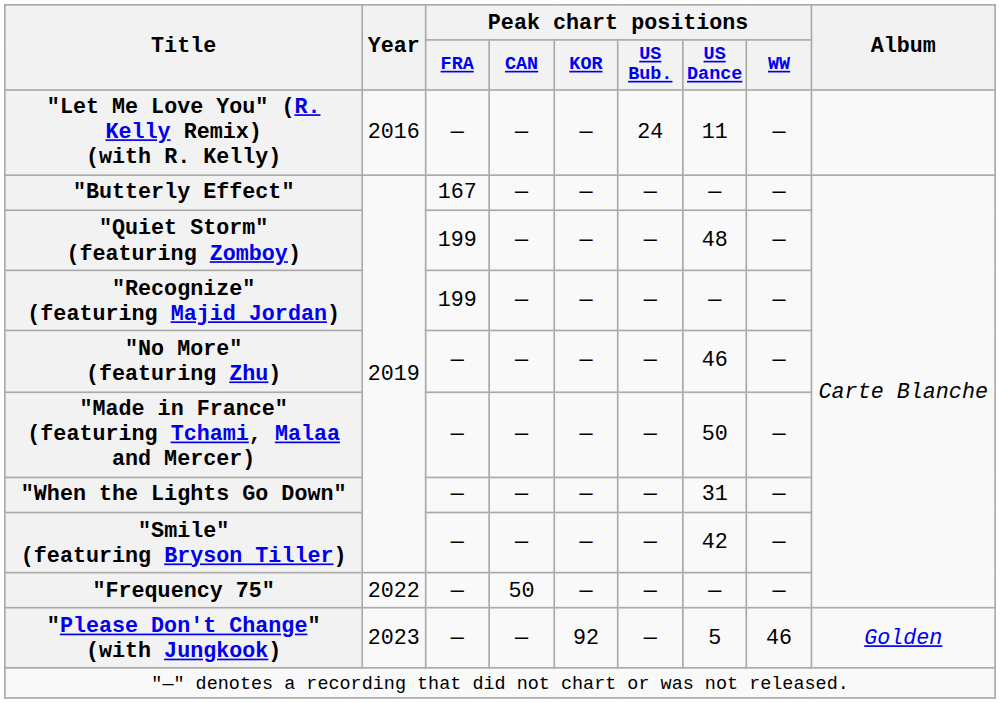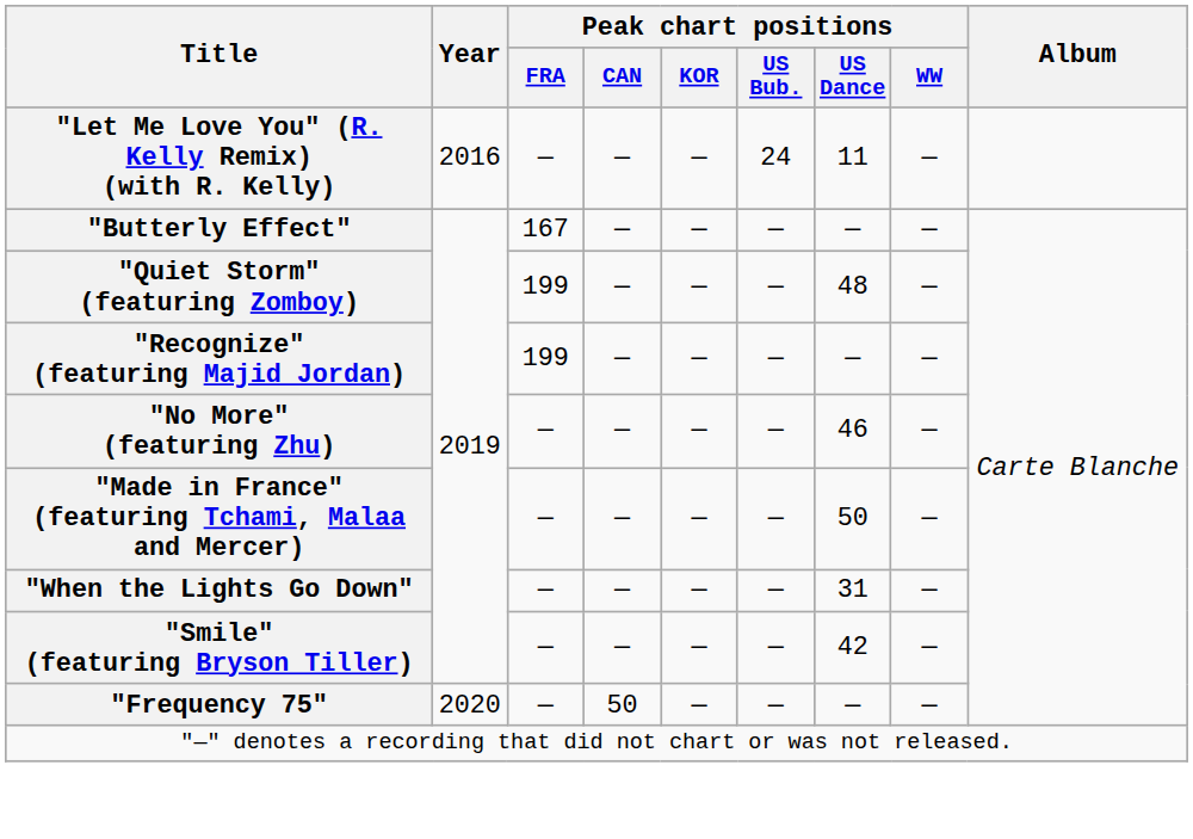 <table class="wikitable plainrowheaders" style="text-align:center;">
 <tr>
 <th scope="col" rowspan="2" style="width:16em;">Title</th>
 <th scope="col" rowspan="2" style="width:1em;">Year</th>
 <th colspan="6" scope="col">Peak chart positions</th>
 <th scope="col" rowspan="2" style="width:8em;">Album</th>
 </tr>
 <tr>
 <th scope="col" style="width:3em;font-size:85%;"><a href='#'>FRA</a><br></th>
 <th scope="col" style="width:3em;font-size:85%;"><a href='#'>CAN</a><br></th>
 <th scope="col" style="width:3em;font-size:85%;"><a href='#'>KOR</a><br></th>
 <th scope="col" style="width:3em;font-size:85%;"><a href='#'>US<br>Bub.</a><br></th>
 <th scope="col" style="width:3em;font-size:85%;"><a href='#'>US<br>Dance</a><br></th>
 <th scope="col" style="width:3em;font-size:85%;"><a href='#'>WW</a><br></th>
 </tr>
 <tr>
 <th scope="row">"Let Me Love You" (<a href='#'>R. Kelly</a> Remix)<br><span>(with R. Kelly)</span></th>
 <td>2016</td>
 <td>—</td>
 <td>—</td>
 <td>—</td>
 <td>24</td>
 <td>11</td>
 <td>—</td>
 <td></td>
 </tr>
 <tr>
 <th scope="row">"Butterly Effect"</th>
 <td rowspan="7">2019</td>
 <td>167</td>
 <td>—</td>
 <td>—</td>
 <td>—</td>
 <td>—</td>
 <td>—</td>
 <td rowspan="8"><em>Carte Blanche</em></td>
 </tr>
 <tr>
 <th scope="row">"Quiet Storm"<br><span>(featuring <a href='#'>Zomboy</a>)</span></th>
 <td>199</td>
 <td>—</td>
 <td>—</td>
 <td>—</td>
 <td>48</td>
 <td>—</td>
 </tr>
 <tr>
 <th scope="row">"Recognize"<br><span>(featuring <a href='#'>Majid Jordan</a>)</span></th>
 <td>199</td>
 <td>—</td>
 <td>—</td>
 <td>—</td>
 <td>—</td>
 <td>—</td>
 </tr>
 <tr>
 <th scope="row">"No More"<br><span>(featuring <a href='#'>Zhu</a>)</span></th>
 <td>—</td>
 <td>—</td>
 <td>—</td>
 <td>—</td>
 <td>46</td>
 <td>—</td>
 </tr>
 <tr>
 <th scope="row">"Made in France"<br><span>(featuring <a href='#'>Tchami</a>, <a href='#'>Malaa</a> and Mercer)</span></th>
 <td>—</td>
 <td>—</td>
 <td>—</td>
 <td>—</td>
 <td>50</td>
 <td>—</td>
 </tr>
 <tr>
 <th scope="row">"When the Lights Go Down"</th>
 <td>—</td>
 <td>—</td>
 <td>—</td>
 <td>—</td>
 <td>31</td>
 <td>—</td>
 </tr>
 <tr>
 <th scope="row">"Smile"<br><span>(featuring <a href='#'>Bryson Tiller</a>)</span></th>
 <td>—</td>
 <td>—</td>
 <td>—</td>
 <td>—</td>
 <td>42</td>
 <td>—</td>
 </tr>
 <tr>
 <th scope="row">"Frequency 75"</th>
-<td>2022</td>
+<td>2020</td>
 <td>—</td>
 <td>50</td>
 <td>—</td>
 <td>—</td>
 <td>—</td>
 <td>—</td>
 </tr>
 <tr>
-<th scope="row">"<a href='#'>Please Don't Change</a>"<br><span>(with <a href='#'>Jungkook</a>)</span></th>
-<td>2023</td>
-<td>—</td>
-<td>—</td>
-<td>92</td>
-<td>—</td>
-<td>5</td>
-<td>46</td>
-<td><em><a href='#'>Golden</a></em></td>
-</tr>
-<tr>
 <td colspan="9" style="font-size:85%">"—" denotes a recording that did not chart or was not released.</td>
 </tr>
 </table>
